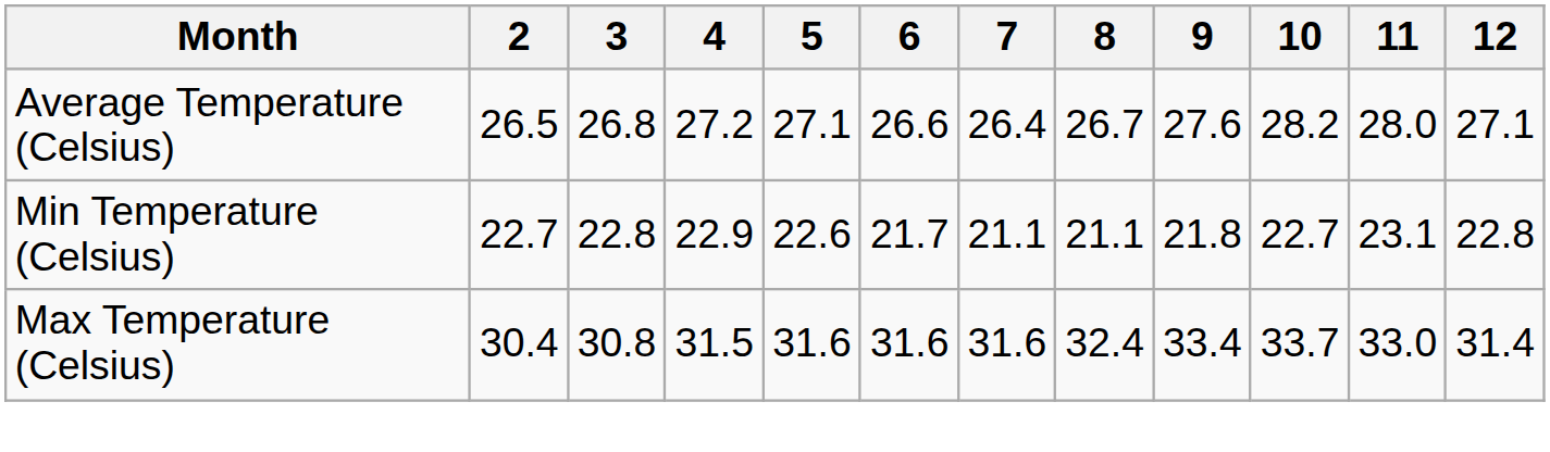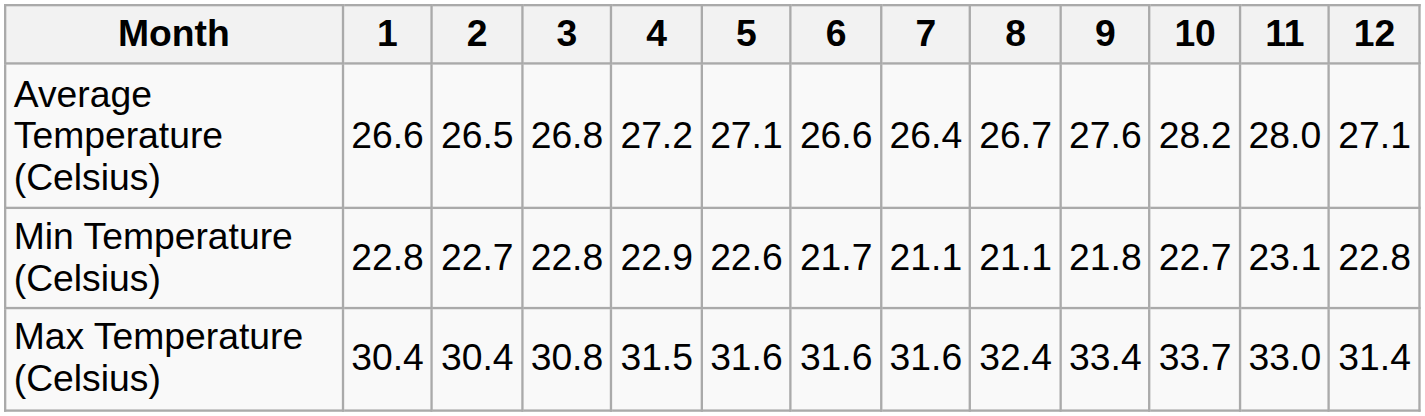 <table class="wikitable">
 <tr>
 <th>Month</th>
+<th>1</th>
 <th>2</th>
 <th>3</th>
 <th>4</th>
 <th>5</th>
 <th>6</th>
 <th>7</th>
 <th>8</th>
 <th>9</th>
 <th>10</th>
 <th>11</th>
 <th>12</th>
 </tr>
 <tr>
 <td>Average Temperature (Celsius)</td>
+<td>26.6</td>
 <td>26.5</td>
 <td>26.8</td>
 <td>27.2</td>
 <td>27.1</td>
 <td>26.6</td>
 <td>26.4</td>
 <td>26.7</td>
 <td>27.6</td>
 <td>28.2</td>
 <td>28.0</td>
 <td>27.1</td>
 </tr>
 <tr>
 <td>Min Temperature (Celsius)</td>
+<td>22.8</td>
 <td>22.7</td>
 <td>22.8</td>
 <td>22.9</td>
 <td>22.6</td>
 <td>21.7</td>
 <td>21.1</td>
 <td>21.1</td>
 <td>21.8</td>
 <td>22.7</td>
 <td>23.1</td>
 <td>22.8</td>
 </tr>
 <tr>
 <td>Max Temperature (Celsius)</td>
 <td>30.4</td>
+<td>30.4</td>
 <td>30.8</td>
 <td>31.5</td>
 <td>31.6</td>
 <td>31.6</td>
 <td>31.6</td>
 <td>32.4</td>
 <td>33.4</td>
 <td>33.7</td>
 <td>33.0</td>
 <td>31.4</td>
 </tr>
 </table>
